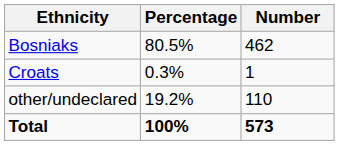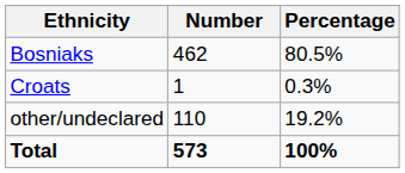 <table class="wikitable">
 <tr>
 <th width="100px">Ethnicity</th>
+<th width="80px">Number</th>
 <th width="80px">Percentage</th>
-<th width="80px">Number</th>
 </tr>
 <tr>
 <td><a href='#'>Bosniaks</a></td>
+<td>462</td>
 <td>80.5%</td>
-<td>462</td>
 </tr>
 <tr>
 <td><a href='#'>Croats</a></td>
+<td>1</td>
 <td>0.3%</td>
-<td>1</td>
 </tr>
 <tr>
 <td>other/undeclared</td>
+<td>110</td>
 <td>19.2%</td>
-<td>110</td>
 </tr>
 <tr>
 <td><strong>Total</strong></td>
+<td><strong>573</strong></td>
 <td><strong>100%</strong></td>
-<td><strong>573</strong></td>
 </tr>
 </table>
